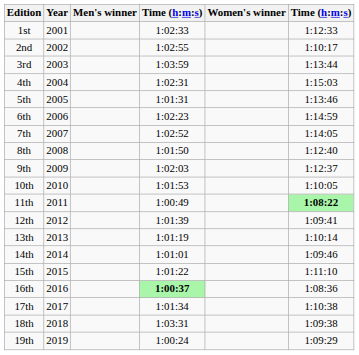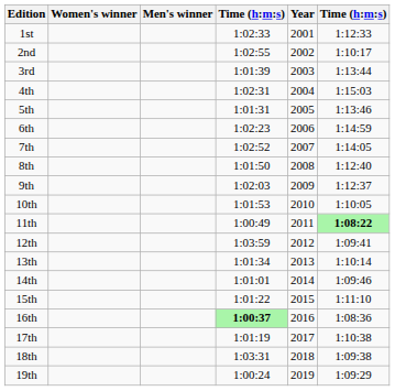 <table class="wikitable sortable" style="text-align:center">
 <tr>
 <th class=unsortable>Edition</th>
-<th>Year</th>
+<th class=unsortable>Women's winner</th>
 <th class=unsortable>Men's winner</th>
 <th>Time (<a href='#'>h</a>:<a href='#'>m</a>:<a href='#'>s</a>)</th>
-<th class=unsortable>Women's winner</th>
+<th>Year</th>
 <th>Time (<a href='#'>h</a>:<a href='#'>m</a>:<a href='#'>s</a>)</th>
 </tr>
 <tr>
 <td>1st</td>
-<td>2001</td>
+<td align=left></td>
 <td align=left></td>
 <td>1:02:33</td>
-<td align=left></td>
+<td>2001</td>
 <td>1:12:33</td>
 </tr>
 <tr>
 <td>2nd</td>
-<td>2002</td>
+<td align=left></td>
 <td align=left></td>
 <td>1:02:55</td>
-<td align=left></td>
+<td>2002</td>
 <td>1:10:17</td>
 </tr>
 <tr>
 <td>3rd</td>
+<td align=left></td>
+<td align=left></td>
+<td>1:01:39</td>
 <td>2003</td>
-<td align=left></td>
-<td>1:03:59</td>
-<td align=left></td>
 <td>1:13:44</td>
 </tr>
 <tr>
 <td>4th</td>
-<td>2004</td>
+<td align=left></td>
 <td align=left></td>
 <td>1:02:31</td>
-<td align=left></td>
+<td>2004</td>
 <td>1:15:03</td>
 </tr>
 <tr>
 <td>5th</td>
-<td>2005</td>
+<td align=left></td>
 <td align=left></td>
 <td>1:01:31</td>
-<td align=left></td>
+<td>2005</td>
 <td>1:13:46</td>
 </tr>
 <tr>
 <td>6th</td>
-<td>2006</td>
+<td align=left></td>
 <td align=left></td>
 <td>1:02:23</td>
-<td align=left></td>
+<td>2006</td>
 <td>1:14:59</td>
 </tr>
 <tr>
 <td>7th</td>
-<td>2007</td>
+<td align=left></td>
 <td align=left></td>
 <td>1:02:52</td>
-<td align=left></td>
+<td>2007</td>
 <td>1:14:05</td>
 </tr>
 <tr>
 <td>8th</td>
-<td>2008</td>
+<td align=left></td>
 <td align=left></td>
 <td>1:01:50</td>
-<td align=left></td>
+<td>2008</td>
 <td>1:12:40</td>
 </tr>
 <tr>
 <td>9th</td>
-<td>2009</td>
+<td align=left></td>
 <td align=left></td>
 <td>1:02:03</td>
-<td align=left></td>
+<td>2009</td>
 <td>1:12:37</td>
 </tr>
 <tr>
 <td>10th</td>
-<td>2010</td>
+<td align=left></td>
 <td align=left></td>
 <td>1:01:53</td>
-<td align=left></td>
+<td>2010</td>
 <td>1:10:05</td>
 </tr>
 <tr>
 <td>11th</td>
-<td>2011</td>
+<td align=left></td>
 <td align=left></td>
 <td>1:00:49</td>
-<td align=left></td>
+<td>2011</td>
 <td bgcolor=#A9F5A9><strong>1:08:22</strong></td>
 </tr>
 <tr>
 <td>12th</td>
+<td align=left></td>
+<td align=left></td>
+<td>1:03:59</td>
 <td>2012</td>
-<td align=left></td>
-<td>1:01:39</td>
-<td align=left></td>
 <td>1:09:41</td>
 </tr>
 <tr>
 <td>13th</td>
+<td align=left></td>
+<td align=left></td>
+<td>1:01:34</td>
 <td>2013</td>
-<td align=left></td>
-<td>1:01:19</td>
-<td align=left></td>
 <td>1:10:14</td>
 </tr>
 <tr>
 <td>14th</td>
-<td>2014</td>
+<td align=left></td>
 <td align=left></td>
 <td>1:01:01</td>
-<td align=left></td>
+<td>2014</td>
 <td>1:09:46</td>
 </tr>
 <tr>
 <td>15th</td>
-<td>2015</td>
+<td align=left></td>
 <td align=left></td>
 <td>1:01:22</td>
-<td align=left></td>
+<td>2015</td>
 <td>1:11:10</td>
 </tr>
 <tr>
 <td>16th</td>
-<td>2016</td>
+<td align=left></td>
 <td align=left></td>
 <td bgcolor=#A9F5A9><strong>1:00:37</strong></td>
-<td align=left></td>
+<td>2016</td>
 <td>1:08:36</td>
 </tr>
 <tr>
 <td>17th</td>
+<td align=left></td>
+<td align=left></td>
+<td>1:01:19</td>
 <td>2017</td>
-<td align=left></td>
-<td>1:01:34</td>
-<td align=left></td>
 <td>1:10:38</td>
 </tr>
 <tr>
 <td>18th</td>
-<td>2018</td>
+<td align=left></td>
 <td align=left></td>
 <td>1:03:31</td>
-<td align=left></td>
+<td>2018</td>
 <td>1:09:38</td>
 </tr>
 <tr>
 <td>19th</td>
-<td>2019</td>
+<td align=left></td>
 <td align=left></td>
 <td>1:00:24</td>
-<td align=left></td>
+<td>2019</td>
 <td>1:09:29</td>
 </tr>
 </table>
